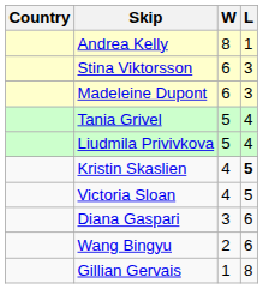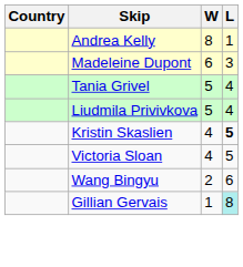 <table class="wikitable">
 <tr>
 <th>Country</th>
 <th>Skip</th>
 <th>W</th>
 <th>L</th>
 </tr>
 <tr bgcolor=#ffffcc>
 <td></td>
 <td><a href='#'>Andrea Kelly</a></td>
 <td>8</td>
 <td>1</td>
-</tr>
-<tr bgcolor=#ffffcc>
-<td></td>
-<td><a href='#'>Stina Viktorsson</a></td>
-<td>6</td>
-<td>3</td>
 </tr>
 <tr bgcolor=#ffffcc>
 <td></td>
 <td><a href='#'>Madeleine Dupont</a></td>
 <td>6</td>
 <td>3</td>
 </tr>
 <tr bgcolor=#ccffcc>
 <td></td>
 <td><a href='#'>Tania Grivel</a></td>
 <td>5</td>
 <td>4</td>
 </tr>
 <tr bgcolor=#ccffcc>
 <td></td>
 <td><a href='#'>Liudmila Privivkova</a></td>
 <td>5</td>
 <td>4</td>
 </tr>
 <tr>
 <td></td>
 <td><a href='#'>Kristin Skaslien</a></td>
 <td>4</td>
 <td><strong>5</strong></td>
 </tr>
 <tr>
 <td></td>
 <td><a href='#'>Victoria Sloan</a></td>
 <td>4</td>
 <td>5</td>
 </tr>
 <tr>
 <td></td>
-<td><a href='#'>Diana Gaspari</a></td>
-<td>3</td>
-<td>6</td>
-</tr>
-<tr>
-<td></td>
 <td><a href='#'>Wang Bingyu</a></td>
 <td>2</td>
 <td>6</td>
 </tr>
 <tr>
 <td></td>
 <td><a href='#'>Gillian Gervais</a></td>
 <td>1</td>
-<td>8</td>
+<td style="background: paleturquoise;">8</td>
 </tr>
 </table>
